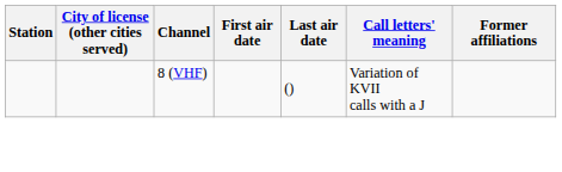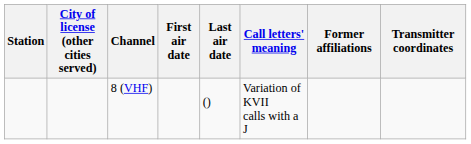 <table class="wikitable">
 <tr>
 <th>Station</th>
 <th><a href='#'>City of license</a><br>(other cities served)</th>
 <th>Channel</th>
 <th>First air date</th>
 <th>Last air date</th>
 <th><a href='#'>Call letters' meaning</a></th>
 <th>Former affiliations</th>
+<th>Transmitter coordinates</th>
 </tr>
 <tr style="vertical-align: top; text-align: left;">
 <td></td>
 <td></td>
 <td>8 (<a href='#'>VHF</a>)</td>
 <td></td>
 <td><br>()</td>
 <td>Variation of KVII<br>calls with a J</td>
 <td></td>
+<td></td>
 </tr>
 </table>
